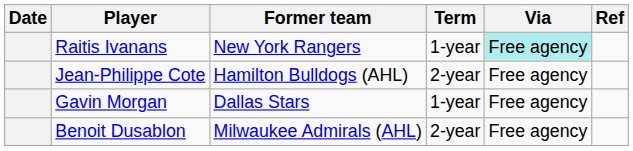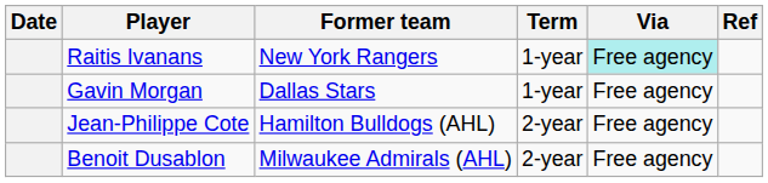 <table class="wikitable plainrowheaders">
 <tr style="background:#ddd; text-align:center;">
 <th>Date</th>
 <th>Player</th>
 <th>Former team</th>
 <th>Term</th>
 <th>Via</th>
 <th>Ref</th>
 </tr>
 <tr>
 <th scope="row"></th>
 <td><a href='#'>Raitis Ivanans</a></td>
 <td><a href='#'>New York Rangers</a></td>
 <td>1-year</td>
 <td style="background: paleturquoise;">Free agency</td>
 <td></td>
 </tr>
 <tr>
 <th scope="row"></th>
-<td><a href='#'>Jean-Philippe Cote</a></td>
-<td><a href='#'>Hamilton Bulldogs</a> (AHL)</td>
-<td>2-year</td>
+<td><a href='#'>Gavin Morgan</a></td>
+<td><a href='#'>Dallas Stars</a></td>
+<td>1-year</td>
 <td>Free agency</td>
 <td></td>
 </tr>
 <tr>
 <th scope="row"></th>
-<td><a href='#'>Gavin Morgan</a></td>
-<td><a href='#'>Dallas Stars</a></td>
-<td>1-year</td>
+<td><a href='#'>Jean-Philippe Cote</a></td>
+<td><a href='#'>Hamilton Bulldogs</a> (AHL)</td>
+<td>2-year</td>
 <td>Free agency</td>
 <td></td>
 </tr>
 <tr>
 <th scope="row"></th>
 <td><a href='#'>Benoit Dusablon</a></td>
 <td><a href='#'>Milwaukee Admirals</a> (<a href='#'>AHL</a>)</td>
 <td>2-year</td>
 <td>Free agency</td>
 <td></td>
 </tr>
 </table>
